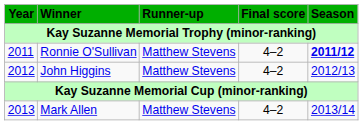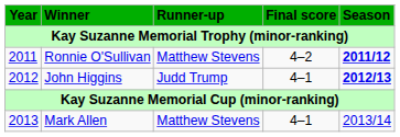 <table class="wikitable" style="margin: auto">
 <tr>
 <th style="text-align: center; background-color: #00af00">Year</th>
 <th style="text-align: left; background-color: #00af00">Winner</th>
 <th style="text-align: left; background-color: #00af00">Runner-up</th>
 <th style="text-align: left; background-color: #00af00">Final score</th>
 <th style="text-align: left; background-color: #00af00">Season</th>
 </tr>
 <tr>
 <th colspan=5 style="text-align: center; background-color: #c0ffc0">Kay Suzanne Memorial Trophy (minor-ranking)</th>
 </tr>
 <tr>
 <td><a href='#'>2011</a></td>
 <td> <a href='#'>Ronnie O'Sullivan</a></td>
 <td> <a href='#'>Matthew Stevens</a></td>
 <td style="text-align: center">4–2</td>
 <td><strong><a href='#'>2011/12</a></strong></td>
 </tr>
 <tr>
 <td><a href='#'>2012</a></td>
 <td> <a href='#'>John Higgins</a></td>
-<td> <a href='#'>Matthew Stevens</a></td>
-<td style="text-align: center">4–2</td>
-<td><a href='#'>2012/13</a></td>
+<td> <a href='#'>Judd Trump</a></td>
+<td style="text-align: center">4–1</td>
+<td><strong><a href='#'>2012/13</a></strong></td>
 </tr>
 <tr>
 <th colspan=5 style="text-align: center; background-color: #c0ffc0">Kay Suzanne Memorial Cup (minor-ranking)</th>
 </tr>
 <tr>
 <td><a href='#'>2013</a></td>
 <td> <a href='#'>Mark Allen</a></td>
 <td> <a href='#'>Matthew Stevens</a></td>
-<td style="text-align: center">4–2</td>
+<td style="text-align: center">4–1</td>
 <td><a href='#'>2013/14</a></td>
 </tr>
 </table>
